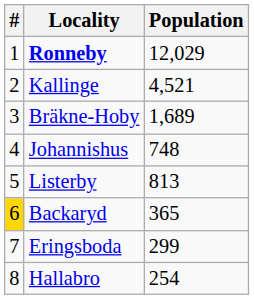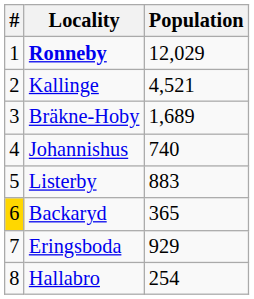 <table class="wikitable">
 <tr>
 <th>#</th>
 <th>Locality</th>
 <th>Population</th>
 </tr>
 <tr>
 <td>1</td>
 <td><strong><a href='#'>Ronneby</a></strong></td>
 <td>12,029</td>
 </tr>
 <tr>
 <td>2</td>
 <td><a href='#'>Kallinge</a></td>
 <td>4,521</td>
 </tr>
 <tr>
 <td>3</td>
 <td><a href='#'>Bräkne-Hoby</a></td>
 <td>1,689</td>
 </tr>
 <tr>
 <td>4</td>
 <td><a href='#'>Johannishus</a></td>
-<td>748</td>
+<td>740</td>
 </tr>
 <tr>
 <td>5</td>
 <td><a href='#'>Listerby</a></td>
-<td>813</td>
+<td>883</td>
 </tr>
 <tr>
 <td style="background: gold;">6</td>
 <td><a href='#'>Backaryd</a></td>
 <td>365</td>
 </tr>
 <tr>
 <td>7</td>
 <td><a href='#'>Eringsboda</a></td>
-<td>299</td>
+<td>929</td>
 </tr>
 <tr>
 <td>8</td>
 <td><a href='#'>Hallabro</a></td>
 <td>254</td>
 </tr>
 </table>
